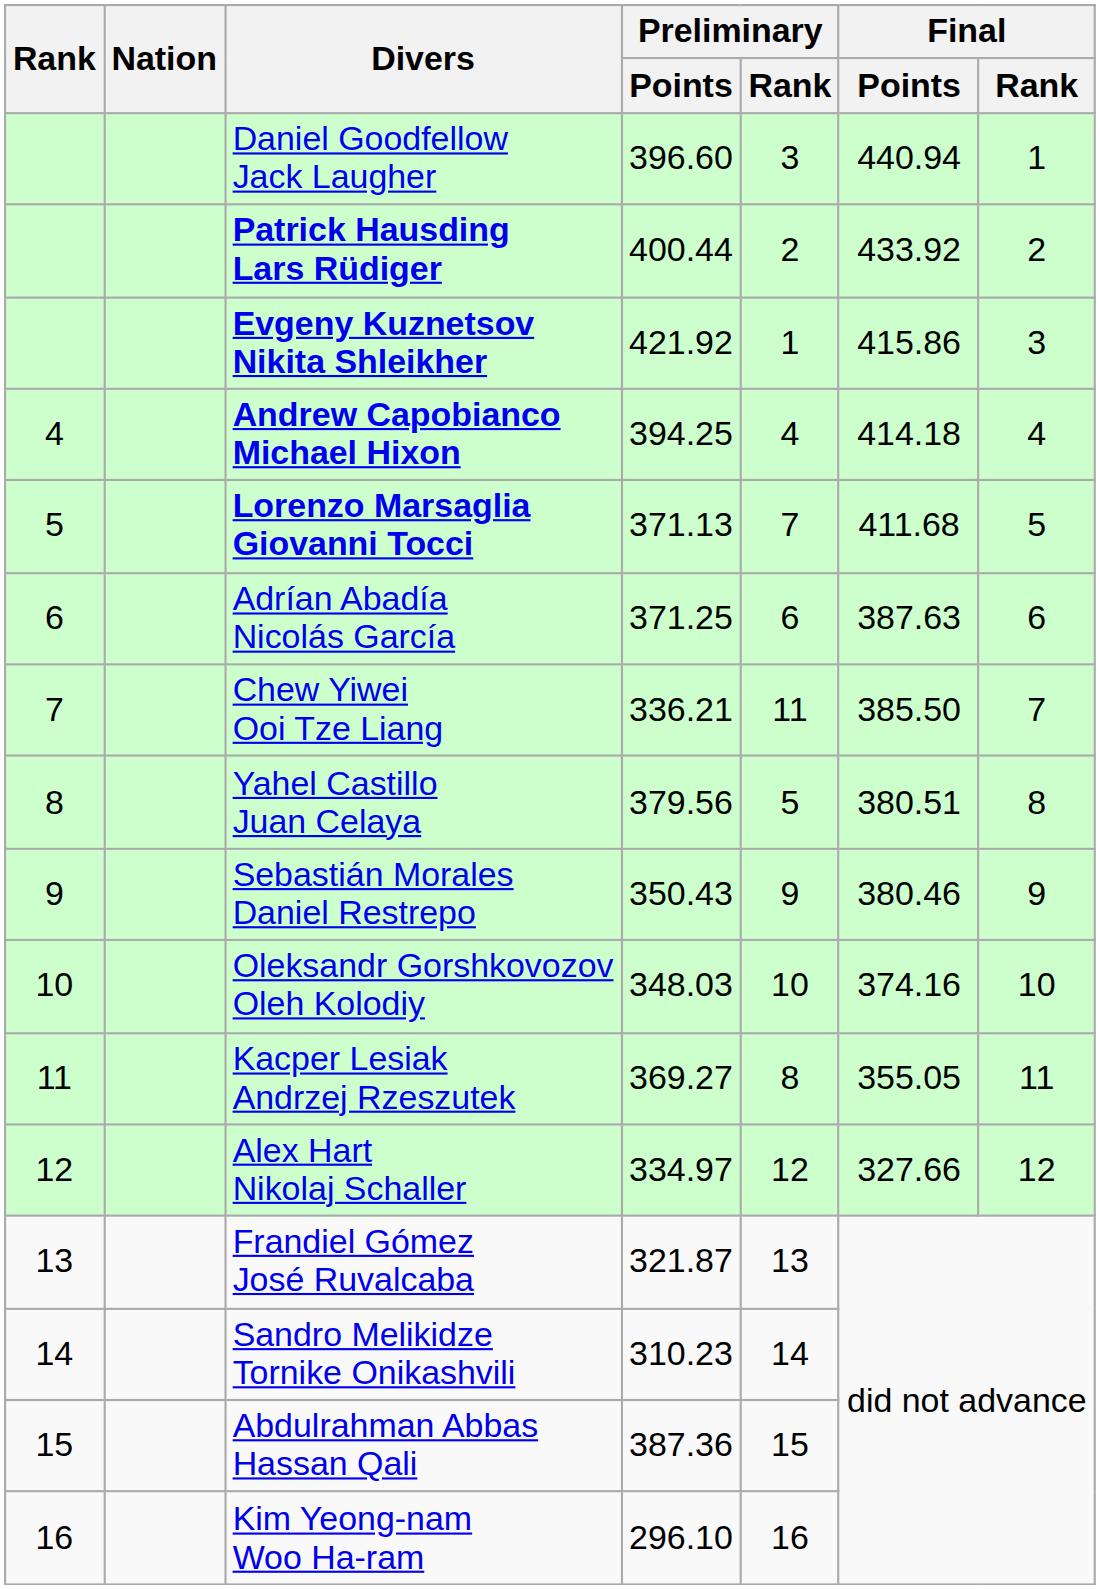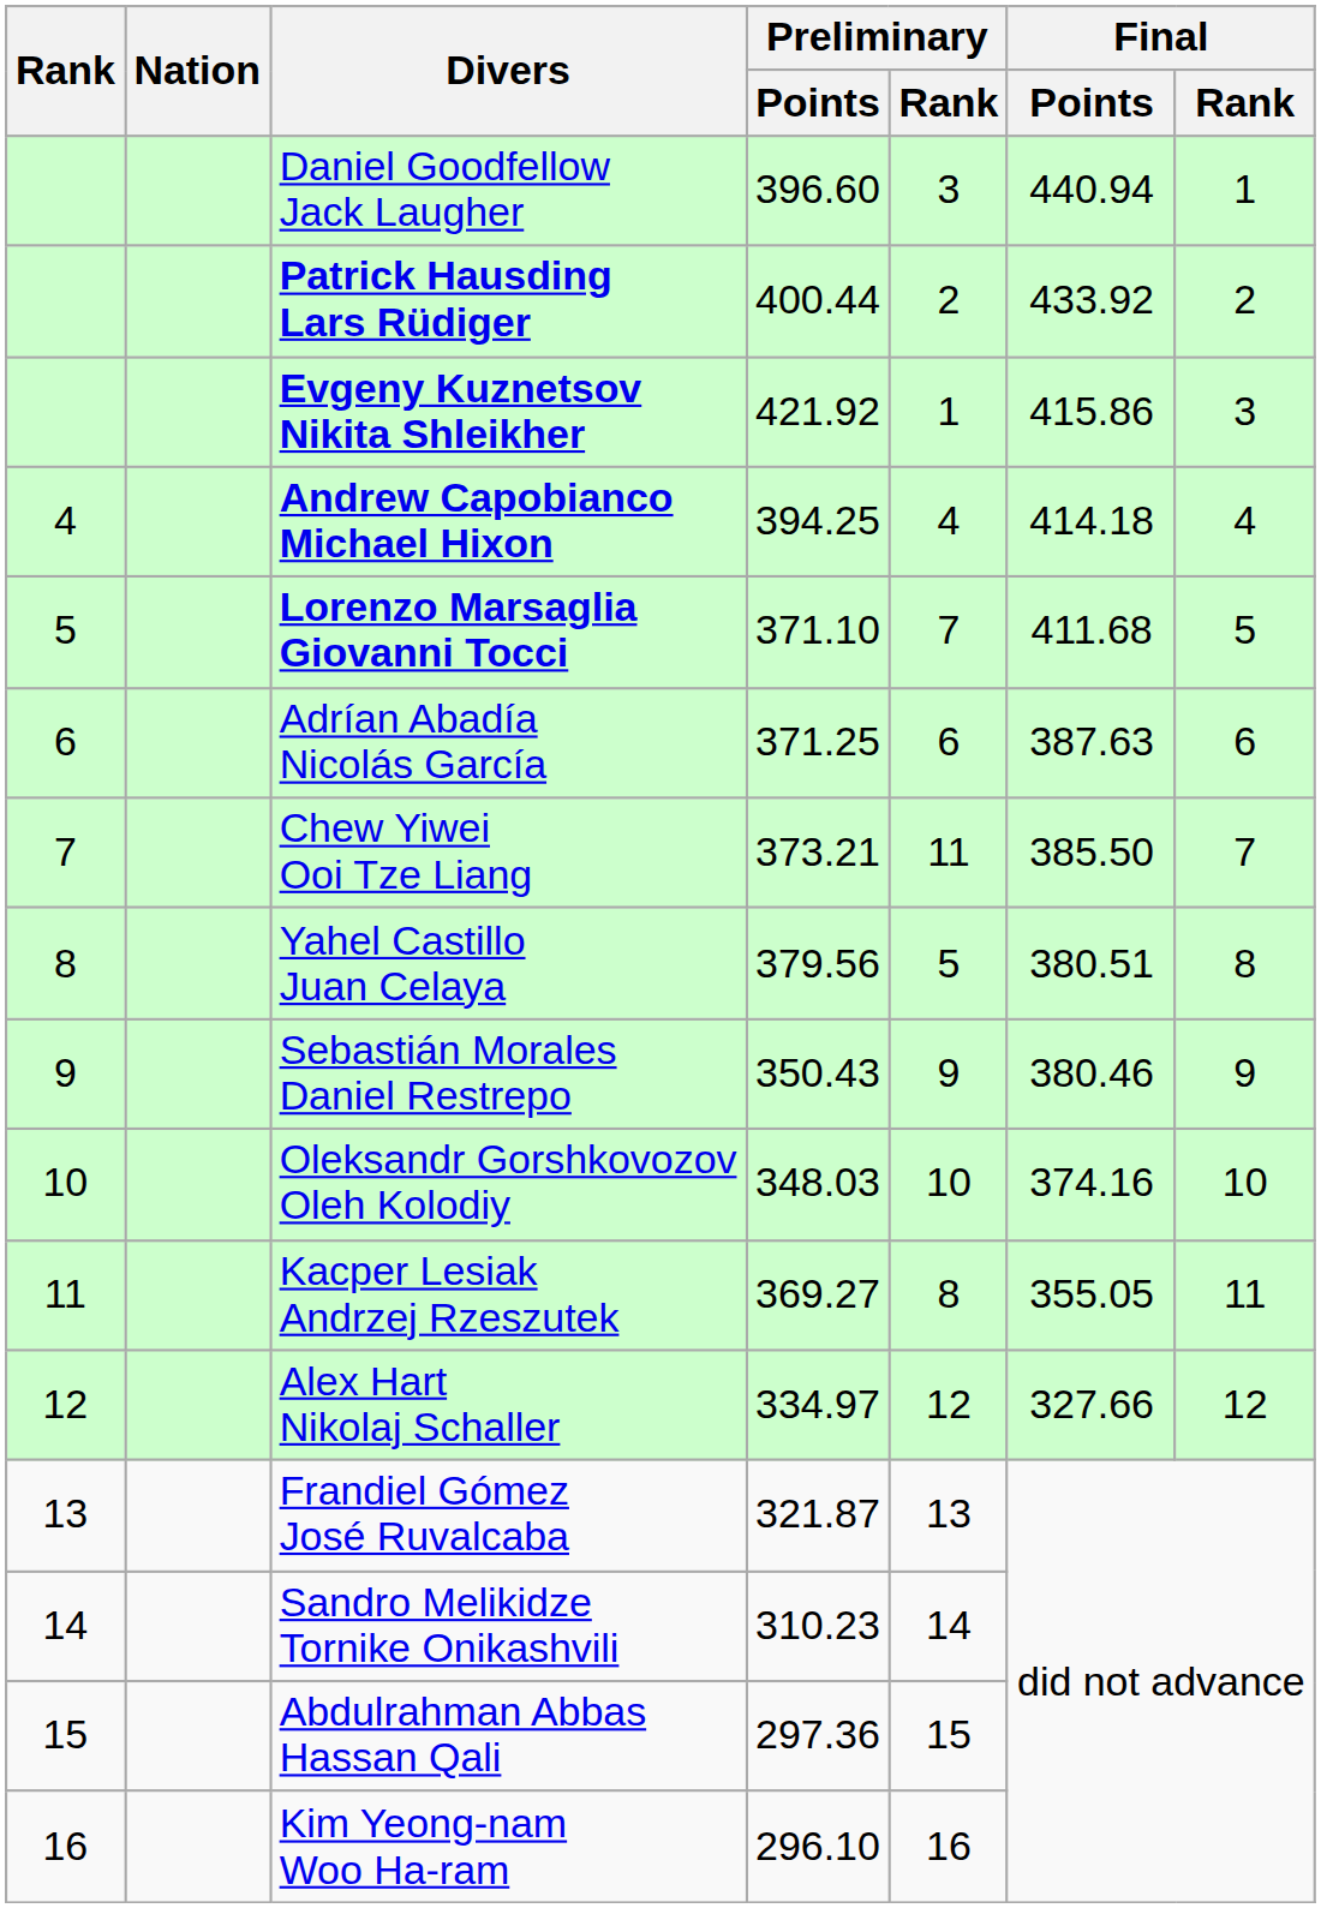 <table class="wikitable sortable" style="text-align:center">
 <tr>
 <th rowspan=2>Rank</th>
 <th rowspan=2>Nation</th>
 <th rowspan=2>Divers</th>
 <th colspan=2>Preliminary</th>
 <th colspan=2>Final</th>
 </tr>
 <tr>
 <th>Points</th>
 <th>Rank</th>
 <th>Points</th>
 <th>Rank</th>
 </tr>
 <tr bgcolor=ccffcc>
 <td></td>
 <td align=left></td>
 <td align=left><a href='#'>Daniel Goodfellow</a><br><a href='#'>Jack Laugher</a></td>
 <td>396.60</td>
 <td>3</td>
 <td>440.94</td>
 <td>1</td>
 </tr>
 <tr bgcolor=ccffcc>
 <td></td>
 <td align=left></td>
 <td align=left><strong><a href='#'>Patrick Hausding</a><br><a href='#'>Lars Rüdiger</a></strong></td>
 <td>400.44</td>
 <td>2</td>
 <td>433.92</td>
 <td>2</td>
 </tr>
 <tr bgcolor=ccffcc>
 <td></td>
 <td align=left></td>
 <td align=left><strong><a href='#'>Evgeny Kuznetsov</a><br><a href='#'>Nikita Shleikher</a></strong></td>
 <td>421.92</td>
 <td>1</td>
 <td>415.86</td>
 <td>3</td>
 </tr>
 <tr bgcolor=ccffcc>
 <td>4</td>
 <td align=left></td>
 <td align=left><strong><a href='#'>Andrew Capobianco</a><br><a href='#'>Michael Hixon</a></strong></td>
 <td>394.25</td>
 <td>4</td>
 <td>414.18</td>
 <td>4</td>
 </tr>
 <tr bgcolor=ccffcc>
 <td>5</td>
 <td align=left></td>
 <td align=left><strong><a href='#'>Lorenzo Marsaglia</a><br><a href='#'>Giovanni Tocci</a></strong></td>
-<td>371.13</td>
+<td>371.10</td>
 <td>7</td>
 <td>411.68</td>
 <td>5</td>
 </tr>
 <tr bgcolor=ccffcc>
 <td>6</td>
 <td align=left></td>
 <td align=left><a href='#'>Adrían Abadía</a><br><a href='#'>Nicolás García</a></td>
 <td>371.25</td>
 <td>6</td>
 <td>387.63</td>
 <td>6</td>
 </tr>
 <tr bgcolor=ccffcc>
 <td>7</td>
 <td align=left></td>
 <td align=left><a href='#'>Chew Yiwei</a><br><a href='#'>Ooi Tze Liang</a></td>
-<td>336.21</td>
+<td>373.21</td>
 <td>11</td>
 <td>385.50</td>
 <td>7</td>
 </tr>
 <tr bgcolor=ccffcc>
 <td>8</td>
 <td align=left></td>
 <td align=left><a href='#'>Yahel Castillo</a><br><a href='#'>Juan Celaya</a></td>
 <td>379.56</td>
 <td>5</td>
 <td>380.51</td>
 <td>8</td>
 </tr>
 <tr bgcolor=ccffcc>
 <td>9</td>
 <td align=left></td>
 <td align=left><a href='#'>Sebastián Morales</a><br><a href='#'>Daniel Restrepo</a></td>
 <td>350.43</td>
 <td>9</td>
 <td>380.46</td>
 <td>9</td>
 </tr>
 <tr bgcolor=ccffcc>
 <td>10</td>
 <td align=left></td>
 <td align=left><a href='#'>Oleksandr Gorshkovozov</a><br><a href='#'>Oleh Kolodiy</a></td>
 <td>348.03</td>
 <td>10</td>
 <td>374.16</td>
 <td>10</td>
 </tr>
 <tr bgcolor=ccffcc>
 <td>11</td>
 <td align=left></td>
 <td align=left><a href='#'>Kacper Lesiak</a><br><a href='#'>Andrzej Rzeszutek</a></td>
 <td>369.27</td>
 <td>8</td>
 <td>355.05</td>
 <td>11</td>
 </tr>
 <tr bgcolor=ccffcc>
 <td>12</td>
 <td align=left></td>
 <td align=left><a href='#'>Alex Hart</a><br><a href='#'>Nikolaj Schaller</a></td>
 <td>334.97</td>
 <td>12</td>
 <td>327.66</td>
 <td>12</td>
 </tr>
 <tr>
 <td>13</td>
 <td align=left></td>
 <td align=left><a href='#'>Frandiel Gómez</a><br><a href='#'>José Ruvalcaba</a></td>
 <td>321.87</td>
 <td>13</td>
 <td rowspan=4 colspan=2>did not advance</td>
 </tr>
 <tr>
 <td>14</td>
 <td align=left></td>
 <td align=left><a href='#'>Sandro Melikidze</a><br><a href='#'>Tornike Onikashvili</a></td>
 <td>310.23</td>
 <td>14</td>
 </tr>
 <tr>
 <td>15</td>
 <td align=left></td>
 <td align=left><a href='#'>Abdulrahman Abbas</a><br><a href='#'>Hassan Qali</a></td>
-<td>387.36</td>
+<td>297.36</td>
 <td>15</td>
 </tr>
 <tr>
 <td>16</td>
 <td align=left></td>
 <td align=left><a href='#'>Kim Yeong-nam</a><br><a href='#'>Woo Ha-ram</a></td>
 <td>296.10</td>
 <td>16</td>
 </tr>
 </table>
